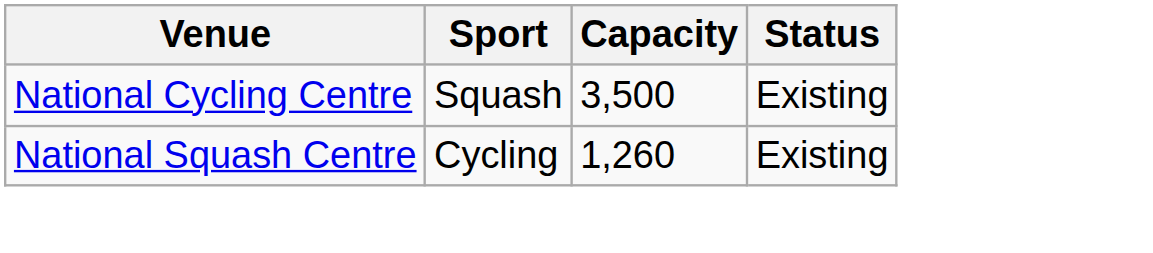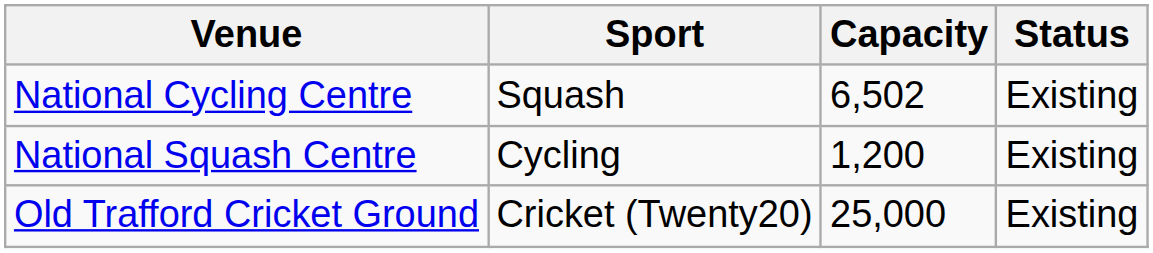 <table class="wikitable">
 <tr>
 <th>Venue</th>
 <th>Sport</th>
 <th>Capacity</th>
 <th>Status</th>
 </tr>
 <tr>
 <td><a href='#'>National Cycling Centre</a></td>
 <td>Squash</td>
-<td>3,500</td>
+<td>6,502</td>
 <td>Existing</td>
 </tr>
 <tr>
 <td><a href='#'>National Squash Centre</a></td>
 <td>Cycling</td>
-<td>1,260</td>
+<td>1,200</td>
+<td>Existing</td>
+</tr>
+<tr>
+<td><a href='#'>Old Trafford Cricket Ground</a></td>
+<td>Cricket (Twenty20)</td>
+<td>25,000</td>
 <td>Existing</td>
 </tr>
 </table>
